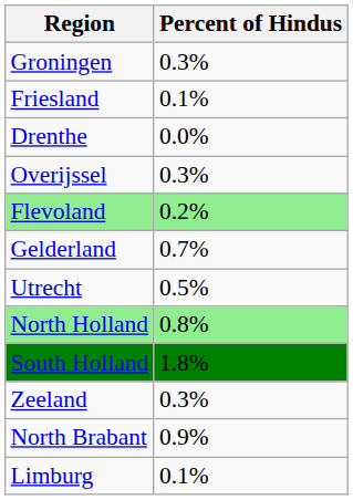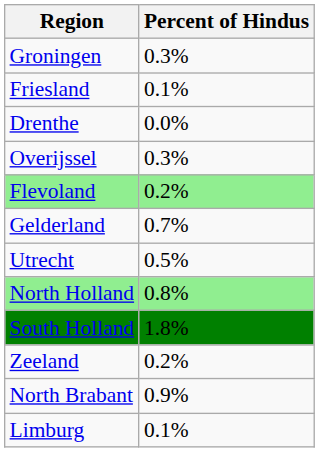 <table class="wikitable sortable">
 <tr>
 <th>Region</th>
 <th>Percent of Hindus</th>
 </tr>
 <tr>
 <td><a href='#'>Groningen</a></td>
 <td>0.3%</td>
 </tr>
 <tr>
 <td><a href='#'>Friesland</a></td>
 <td>0.1%</td>
 </tr>
 <tr>
 <td><a href='#'>Drenthe</a></td>
 <td>0.0%</td>
 </tr>
 <tr>
 <td><a href='#'>Overijssel</a></td>
 <td>0.3%</td>
 </tr>
 <tr>
 <td style="background:lightgreen"><a href='#'>Flevoland</a></td>
 <td style="background:lightgreen">0.2%</td>
 </tr>
 <tr>
 <td><a href='#'>Gelderland</a></td>
 <td>0.7%</td>
 </tr>
 <tr>
 <td><a href='#'>Utrecht</a></td>
 <td>0.5%</td>
 </tr>
 <tr>
 <td style="background:lightgreen"><a href='#'>North Holland</a></td>
 <td style="background:lightgreen">0.8%</td>
 </tr>
 <tr>
 <td style="background:green"><a href='#'>South Holland</a></td>
 <td style="background:green">1.8%</td>
 </tr>
 <tr>
 <td><a href='#'>Zeeland</a></td>
-<td>0.3%</td>
+<td>0.2%</td>
 </tr>
 <tr>
 <td><a href='#'>North Brabant</a></td>
 <td>0.9%</td>
 </tr>
 <tr>
 <td><a href='#'>Limburg</a></td>
 <td>0.1%</td>
 </tr>
 </table>
